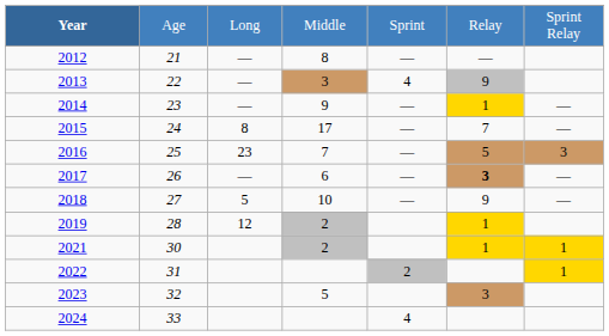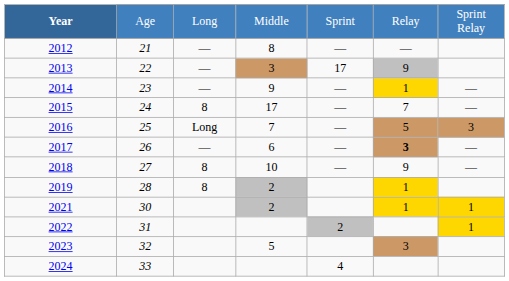 <table class="wikitable" style="font-size:95%; text-align:center; border:grey solid 1px; border-collapse:collapse;" width="40%">
 <tr style="background-color:#369; color:white;">
 <td rowspan="2" colspan="1" width="10%"><strong>Year</strong></td>
 </tr>
 <tr style="background-color:#4180be; color:white;">
 <td width="5%">Age</td>
 <td width="5%">Long</td>
 <td width="5%">Middle</td>
 <td width="5%">Sprint</td>
 <td width="5%">Relay</td>
 <td width="5%">Sprint<br>Relay</td>
 </tr>
 <tr style="background-color:#8CB2D8; color:white;">
 </tr>
 <tr>
 <td><a href='#'>2012</a></td>
 <td><em>21</em></td>
 <td>—</td>
 <td>8</td>
 <td>—</td>
 <td>—</td>
 <td></td>
 </tr>
 <tr>
 <td><a href='#'>2013</a></td>
 <td><em>22</em></td>
 <td>—</td>
 <td style="background:#c96">3</td>
-<td>4</td>
+<td>17</td>
 <td style="background:silver;">9</td>
 <td></td>
 </tr>
 <tr>
 <td><a href='#'>2014</a></td>
 <td><em>23</em></td>
 <td>—</td>
 <td>9</td>
 <td>—</td>
 <td style="background:gold;">1</td>
 <td>—</td>
 </tr>
 <tr>
 <td><a href='#'>2015</a></td>
 <td><em>24</em></td>
 <td>8</td>
 <td>17</td>
 <td>—</td>
 <td>7</td>
 <td>—</td>
 </tr>
 <tr>
 <td><a href='#'>2016</a></td>
 <td><em>25</em></td>
-<td>23</td>
+<td width="5%">Long</td>
 <td>7</td>
 <td>—</td>
 <td style="background:#c96">5</td>
 <td style="background:#c96">3</td>
 </tr>
 <tr>
 <td><a href='#'>2017</a></td>
 <td><em>26</em></td>
 <td>—</td>
 <td>6</td>
 <td>—</td>
 <td style="background:#c96"><strong>3</strong></td>
 <td>—</td>
 </tr>
 <tr>
 <td><a href='#'>2018</a></td>
 <td><em>27</em></td>
-<td>5</td>
+<td>8</td>
 <td>10</td>
 <td>—</td>
 <td>9</td>
 <td>—</td>
 </tr>
 <tr>
 <td><a href='#'>2019</a></td>
 <td><em>28</em></td>
-<td>12</td>
+<td>8</td>
 <td bgcolor=silver>2</td>
 <td></td>
 <td bgcolor=gold>1</td>
 <td></td>
 </tr>
 <tr>
 <td><a href='#'>2021</a></td>
 <td><em>30</em></td>
 <td></td>
 <td bgcolor=silver>2</td>
 <td></td>
 <td bgcolor=gold>1</td>
 <td bgcolor=gold>1</td>
 </tr>
 <tr>
 <td><a href='#'>2022</a></td>
 <td><em>31</em></td>
 <td></td>
 <td></td>
 <td bgcolor=silver>2</td>
 <td></td>
 <td bgcolor=gold>1</td>
 </tr>
 <tr>
 <td><a href='#'>2023</a></td>
 <td><em>32</em></td>
 <td></td>
 <td>5</td>
 <td></td>
 <td style="background:#c96">3</td>
 <td></td>
 </tr>
 <tr>
 <td><a href='#'>2024</a></td>
 <td><em>33</em></td>
 <td></td>
 <td></td>
 <td>4</td>
 <td></td>
 <td></td>
 </tr>
 </table>
